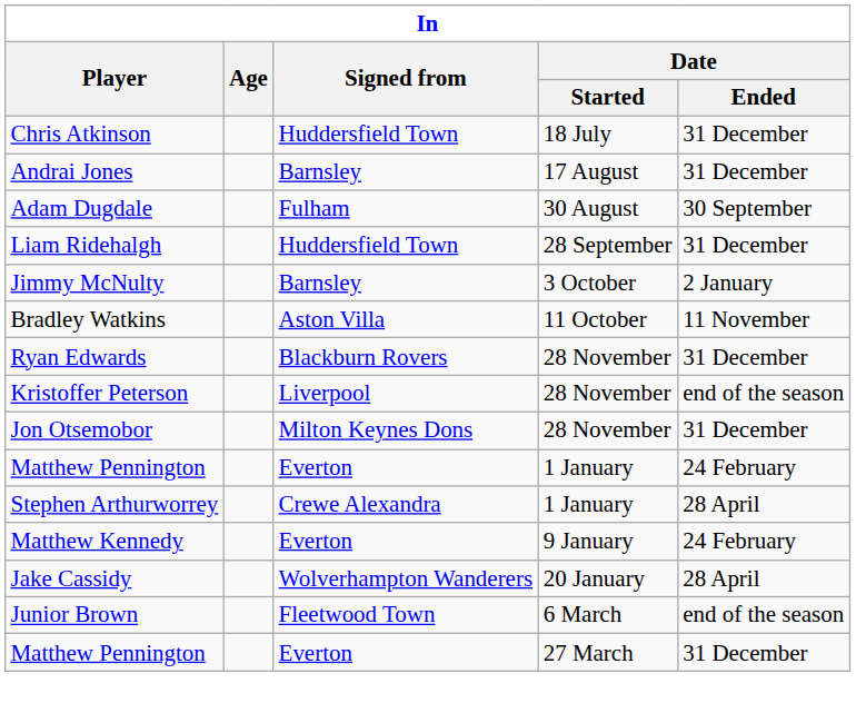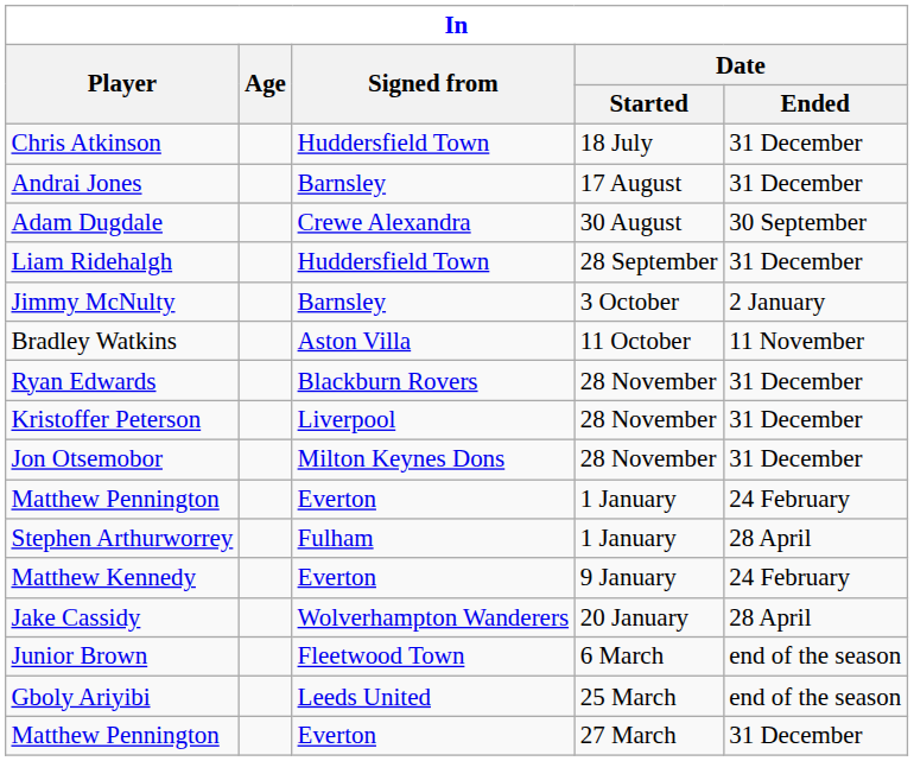 <table class="wikitable">
 <tr>
 <th colspan="5" style="background:white; color:blue; ">In</th>
 </tr>
 <tr>
 <th rowspan="2">Player</th>
 <th rowspan="2">Age</th>
 <th rowspan="2">Signed from</th>
 <th colspan="2">Date</th>
 </tr>
 <tr>
 <th>Started</th>
 <th>Ended</th>
 </tr>
 <tr>
 <td> <a href='#'>Chris Atkinson</a></td>
 <td></td>
 <td><a href='#'>Huddersfield Town</a></td>
 <td>18 July</td>
 <td>31 December</td>
 </tr>
 <tr>
 <td> <a href='#'>Andrai Jones</a></td>
 <td></td>
 <td><a href='#'>Barnsley</a></td>
 <td>17 August</td>
 <td>31 December</td>
 </tr>
 <tr>
 <td> <a href='#'>Adam Dugdale</a></td>
 <td></td>
-<td><a href='#'>Fulham</a></td>
+<td><a href='#'>Crewe Alexandra</a></td>
 <td>30 August</td>
 <td>30 September</td>
 </tr>
 <tr>
 <td> <a href='#'>Liam Ridehalgh</a></td>
 <td></td>
 <td><a href='#'>Huddersfield Town</a></td>
 <td>28 September</td>
 <td>31 December</td>
 </tr>
 <tr>
 <td> <a href='#'>Jimmy McNulty</a></td>
 <td></td>
 <td><a href='#'>Barnsley</a></td>
 <td>3 October</td>
 <td>2 January</td>
 </tr>
 <tr>
 <td> Bradley Watkins</td>
 <td></td>
 <td><a href='#'>Aston Villa</a></td>
 <td>11 October</td>
 <td>11 November</td>
 </tr>
 <tr>
 <td> <a href='#'>Ryan Edwards</a></td>
 <td></td>
 <td><a href='#'>Blackburn Rovers</a></td>
 <td>28 November</td>
 <td>31 December</td>
 </tr>
 <tr>
 <td> <a href='#'>Kristoffer Peterson</a></td>
 <td></td>
 <td><a href='#'>Liverpool</a></td>
 <td>28 November</td>
-<td>end of the season</td>
+<td>31 December</td>
 </tr>
 <tr>
 <td> <a href='#'>Jon Otsemobor</a></td>
 <td></td>
 <td><a href='#'>Milton Keynes Dons</a></td>
 <td>28 November</td>
 <td>31 December</td>
 </tr>
 <tr>
 <td> <a href='#'>Matthew Pennington</a></td>
 <td></td>
 <td><a href='#'>Everton</a></td>
 <td>1 January</td>
 <td>24 February</td>
 </tr>
 <tr>
 <td> <a href='#'>Stephen Arthurworrey</a></td>
 <td></td>
-<td><a href='#'>Crewe Alexandra</a></td>
+<td><a href='#'>Fulham</a></td>
 <td>1 January</td>
 <td>28 April</td>
 </tr>
 <tr>
 <td> <a href='#'>Matthew Kennedy</a></td>
 <td></td>
 <td><a href='#'>Everton</a></td>
 <td>9 January</td>
 <td>24 February</td>
 </tr>
 <tr>
 <td> <a href='#'>Jake Cassidy</a></td>
 <td></td>
 <td><a href='#'>Wolverhampton Wanderers</a></td>
 <td>20 January</td>
 <td>28 April</td>
 </tr>
 <tr>
 <td> <a href='#'>Junior Brown</a></td>
 <td></td>
 <td><a href='#'>Fleetwood Town</a></td>
 <td>6 March</td>
 <td>end of the season</td>
 </tr>
 <tr>
+<td> <a href='#'>Gboly Ariyibi</a></td>
+<td></td>
+<td><a href='#'>Leeds United</a></td>
+<td>25 March</td>
+<td>end of the season</td>
+</tr>
+<tr>
 <td> <a href='#'>Matthew Pennington</a></td>
 <td></td>
 <td><a href='#'>Everton</a></td>
 <td>27 March</td>
 <td>31 December</td>
 </tr>
 </table>
